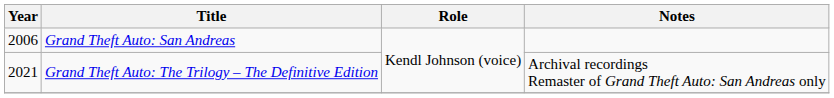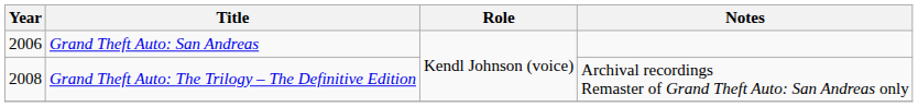 <table class="wikitable plainrowheaders sortable" style="margin-right: 0;">
 <tr>
 <th>Year</th>
 <th>Title</th>
 <th>Role</th>
 <th>Notes</th>
 </tr>
 <tr>
 <td>2006</td>
 <td><em><a href='#'>Grand Theft Auto: San Andreas</a></em></td>
 <td rowspan="2">Kendl Johnson (voice)</td>
 <td></td>
 </tr>
 <tr>
-<td>2021</td>
+<td>2008</td>
 <td><em><a href='#'>Grand Theft Auto: The Trilogy – The Definitive Edition</a></em></td>
 <td>Archival recordings<br>Remaster of <em>Grand Theft Auto: San Andreas</em> only</td>
 </tr>
 <tr>
 </tr>
 </table>
